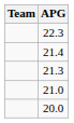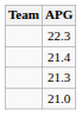 <table class=wikitable>
 <tr>
 <th>Team</th>
 <th>APG</th>
 </tr>
 <tr>
 <td></td>
 <td align=center>22.3</td>
 </tr>
 <tr>
 <td></td>
 <td align=center>21.4</td>
 </tr>
 <tr>
 <td></td>
 <td align=center>21.3</td>
 </tr>
 <tr>
 <td></td>
 <td align=center>21.0</td>
 </tr>
-<tr>
-<td></td>
-<td align=center>20.0</td>
-</tr>
 </table>
